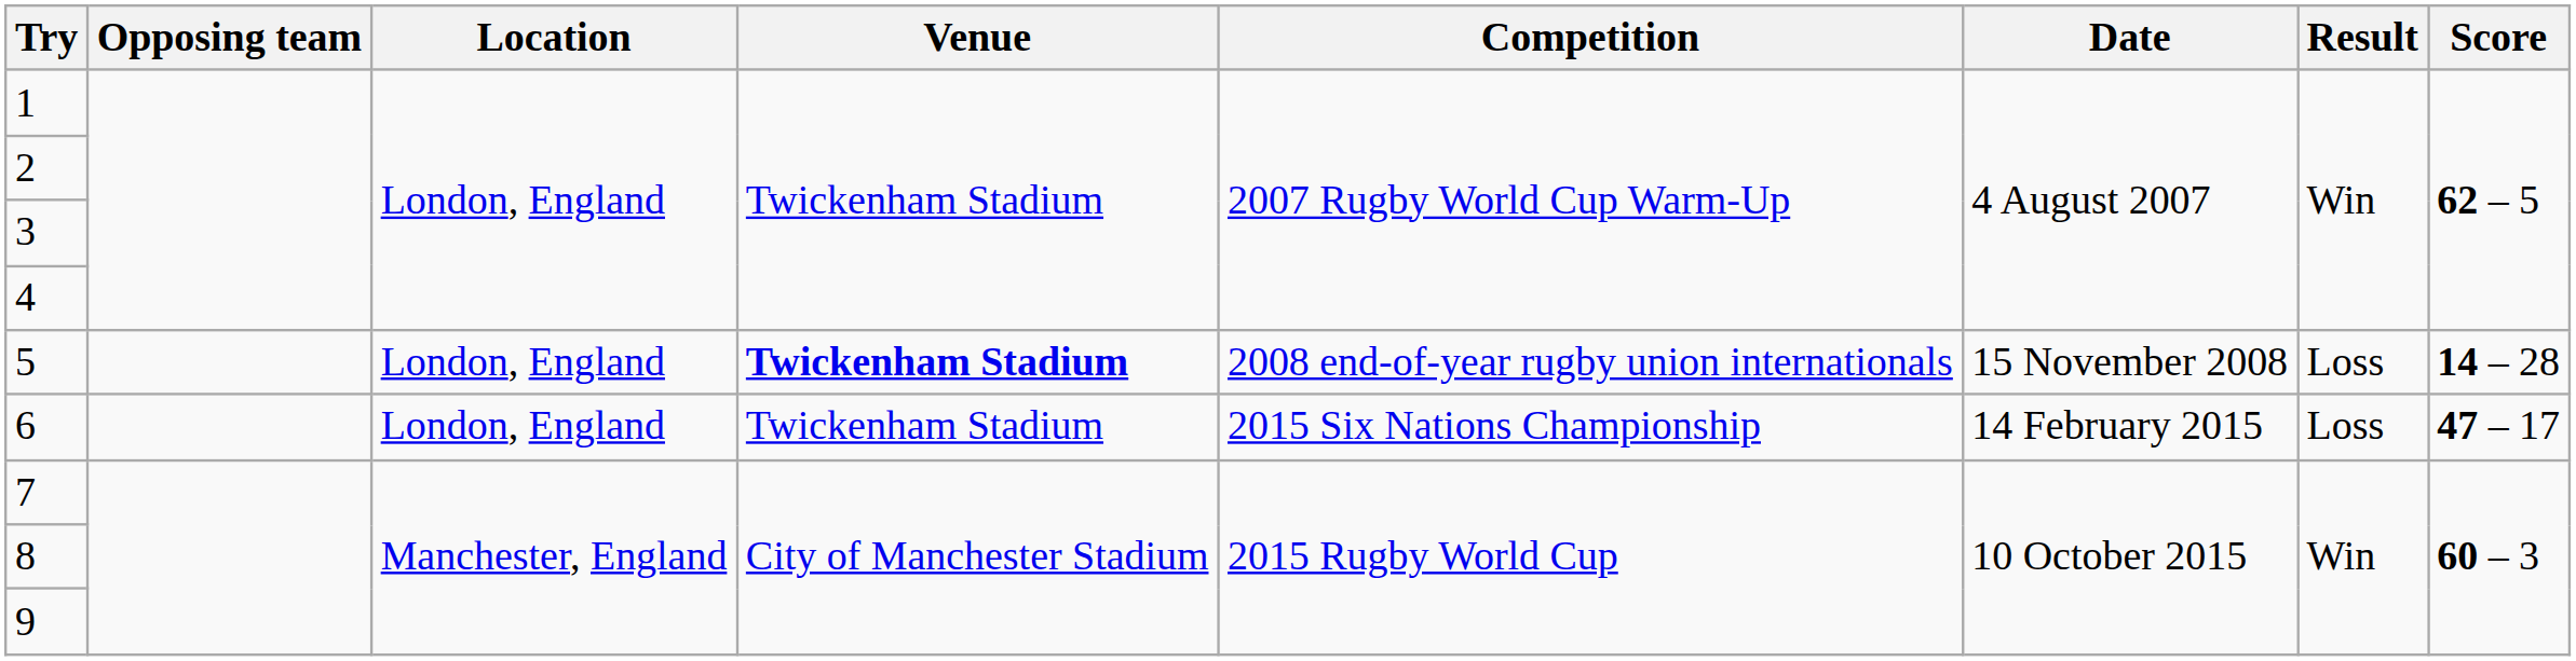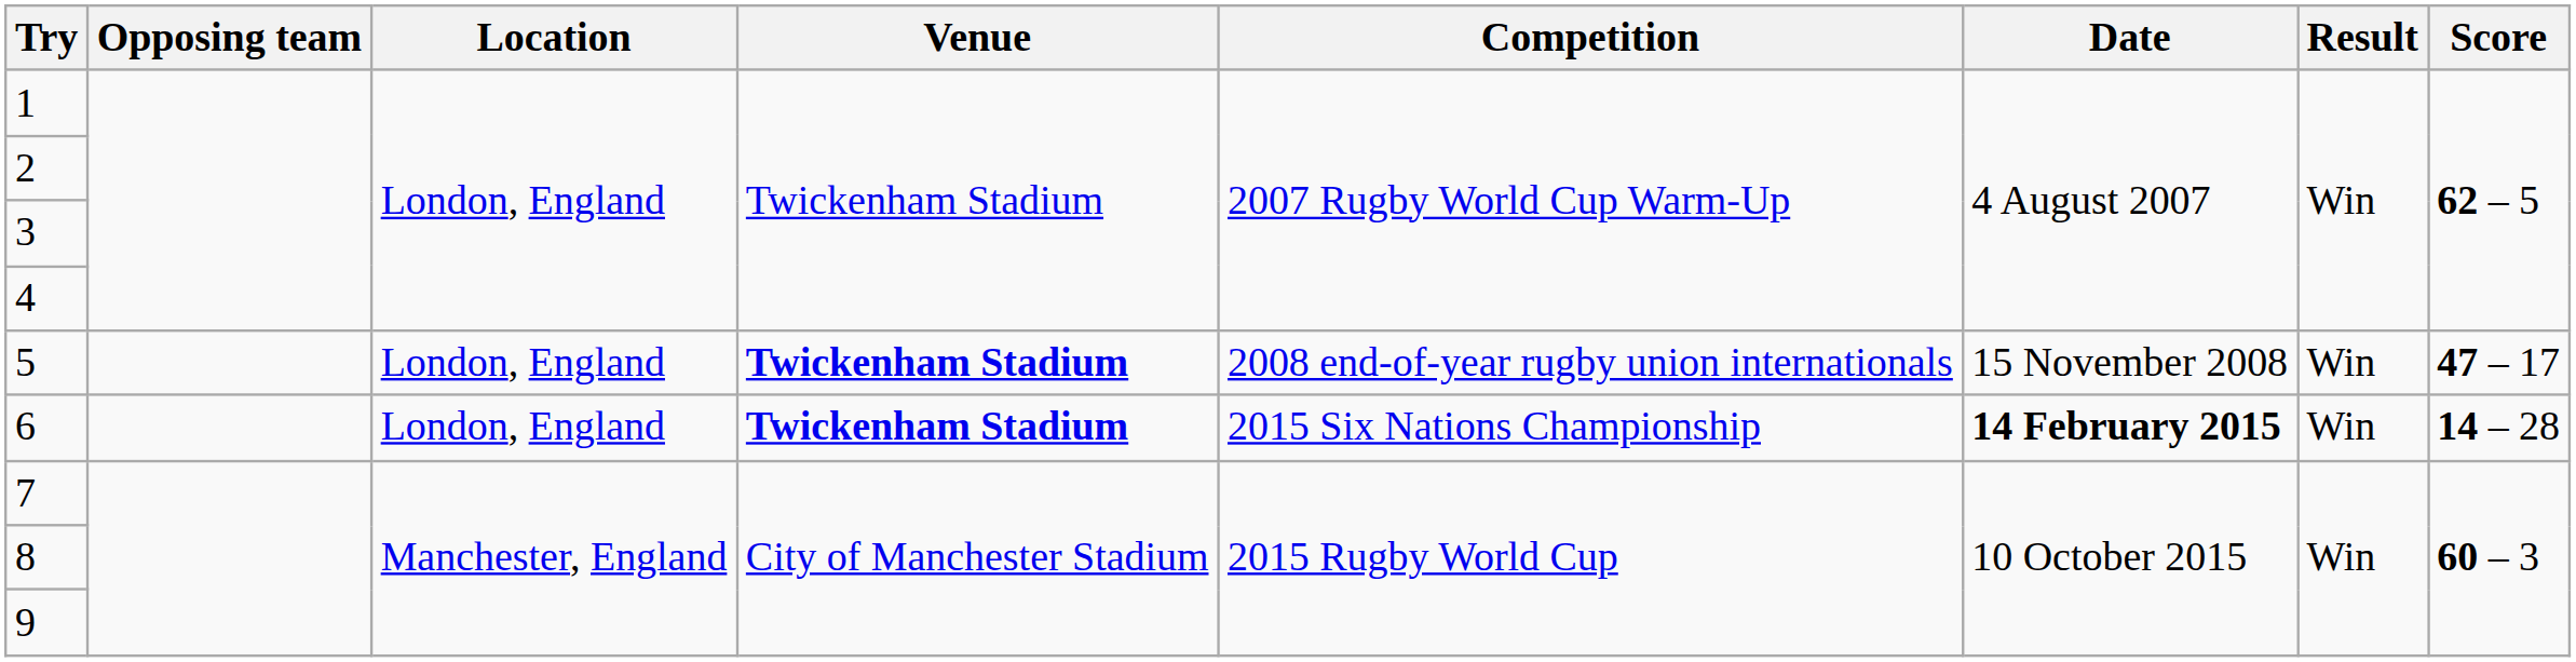 <table class="wikitable" style="font-size:100%">
 <tr>
 <th>Try</th>
 <th>Opposing team</th>
 <th>Location</th>
 <th>Venue</th>
 <th>Competition</th>
 <th>Date</th>
 <th>Result</th>
 <th>Score</th>
 </tr>
 <tr>
 <td>1</td>
 <td rowspan="4"></td>
 <td rowspan="4"><a href='#'>London</a>, <a href='#'>England</a></td>
 <td rowspan="4"><a href='#'>Twickenham Stadium</a></td>
 <td rowspan="4"><a href='#'>2007 Rugby World Cup Warm-Up</a></td>
 <td rowspan="4">4 August 2007</td>
 <td rowspan="4">Win</td>
 <td rowspan="4"><strong>62</strong> – 5</td>
 </tr>
 <tr>
 <td>2</td>
 </tr>
 <tr>
 <td>3</td>
 </tr>
 <tr>
 <td>4</td>
 </tr>
 <tr>
 <td>5</td>
 <td></td>
 <td><a href='#'>London</a>, <a href='#'>England</a></td>
 <td><strong><a href='#'>Twickenham Stadium</a></strong></td>
 <td><a href='#'>2008 end-of-year rugby union internationals</a></td>
 <td>15 November 2008</td>
-<td>Loss</td>
-<td><strong>14</strong> – 28</td>
+<td>Win</td>
+<td><strong>47</strong> – 17</td>
 </tr>
 <tr>
 <td>6</td>
 <td></td>
 <td><a href='#'>London</a>, <a href='#'>England</a></td>
-<td><a href='#'>Twickenham Stadium</a></td>
+<td><strong><a href='#'>Twickenham Stadium</a></strong></td>
 <td><a href='#'>2015 Six Nations Championship</a></td>
-<td>14 February 2015</td>
-<td>Loss</td>
-<td><strong>47</strong> – 17</td>
+<td><strong>14 February 2015</strong></td>
+<td>Win</td>
+<td><strong>14</strong> – 28</td>
 </tr>
 <tr>
 <td>7</td>
 <td rowspan="3"></td>
 <td rowspan="3"><a href='#'>Manchester</a>, <a href='#'>England</a></td>
 <td rowspan="3"><a href='#'>City of Manchester Stadium</a></td>
 <td rowspan="3"><a href='#'>2015 Rugby World Cup</a></td>
 <td rowspan="3">10 October 2015</td>
 <td rowspan="3">Win</td>
 <td rowspan="3"><strong>60</strong> – 3</td>
 </tr>
 <tr>
 <td>8</td>
 </tr>
 <tr>
 <td>9</td>
 </tr>
 </table>
